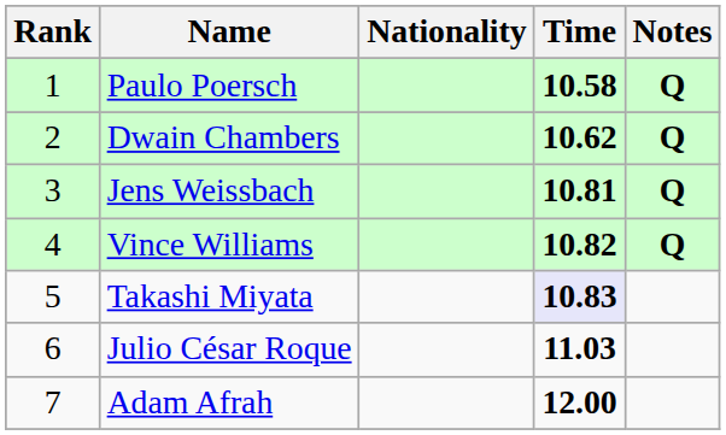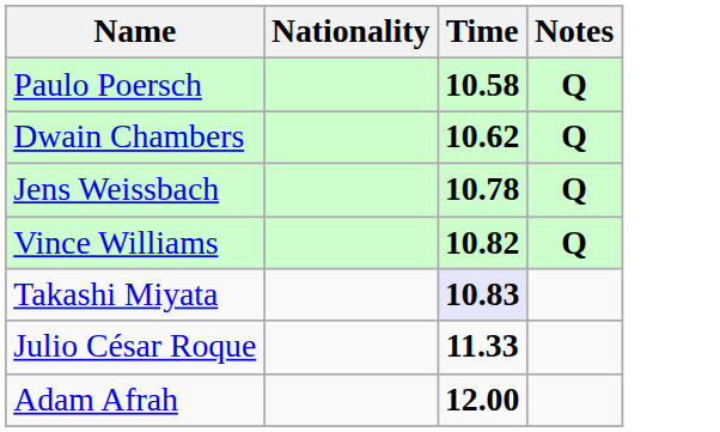 <table class="wikitable sortable" style="text-align:center">
 <tr>
-<th>Rank</th>
 <th>Name</th>
 <th>Nationality</th>
 <th>Time</th>
 <th>Notes</th>
 </tr>
 <tr bgcolor=ccffcc>
-<td>1</td>
 <td align=left><a href='#'>Paulo Poersch</a></td>
 <td align=left></td>
 <td><strong>10.58</strong></td>
 <td><strong>Q</strong></td>
 </tr>
 <tr bgcolor=ccffcc>
-<td>2</td>
 <td align=left><a href='#'>Dwain Chambers</a></td>
 <td align=left></td>
 <td><strong>10.62</strong></td>
 <td><strong>Q</strong></td>
 </tr>
 <tr bgcolor=ccffcc>
-<td>3</td>
 <td align=left><a href='#'>Jens Weissbach</a></td>
 <td align=left></td>
-<td><strong>10.81</strong></td>
+<td><strong>10.78</strong></td>
 <td><strong>Q</strong></td>
 </tr>
 <tr bgcolor=ccffcc>
-<td>4</td>
 <td align=left><a href='#'>Vince Williams</a></td>
 <td align=left></td>
 <td><strong>10.82</strong></td>
 <td><strong>Q</strong></td>
 </tr>
 <tr>
-<td>5</td>
 <td align=left><a href='#'>Takashi Miyata</a></td>
 <td align=left></td>
 <td style="background: lavender;"><strong>10.83</strong></td>
 <td></td>
 </tr>
 <tr>
-<td>6</td>
 <td align=left><a href='#'>Julio César Roque</a></td>
 <td align=left></td>
-<td><strong>11.03</strong></td>
+<td><strong>11.33</strong></td>
 <td></td>
 </tr>
 <tr>
-<td>7</td>
 <td align=left><a href='#'>Adam Afrah</a></td>
 <td align=left></td>
 <td><strong>12.00</strong></td>
 <td></td>
 </tr>
 </table>
